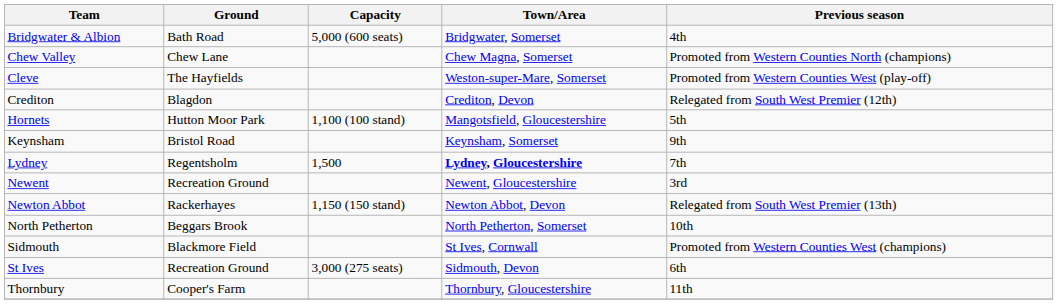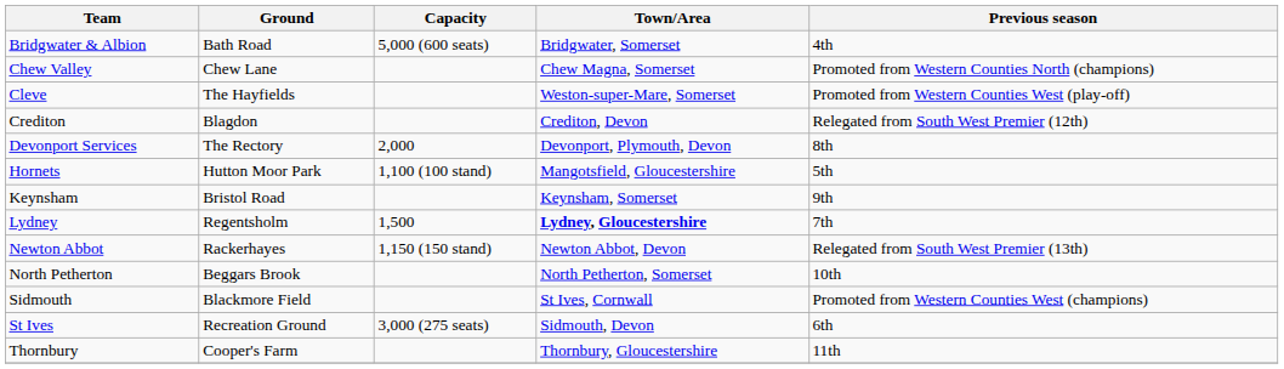 <table class="wikitable sortable" width=100%>
 <tr>
 <th>Team</th>
 <th>Ground</th>
 <th>Capacity</th>
 <th>Town/Area</th>
 <th>Previous season</th>
 </tr>
 <tr>
 <td><a href='#'>Bridgwater & Albion</a></td>
 <td>Bath Road</td>
 <td>5,000 (600 seats)</td>
 <td><a href='#'>Bridgwater</a>, <a href='#'>Somerset</a></td>
 <td>4th</td>
 </tr>
 <tr>
 <td><a href='#'>Chew Valley</a></td>
 <td>Chew Lane</td>
 <td></td>
 <td><a href='#'>Chew Magna</a>, <a href='#'>Somerset</a></td>
 <td>Promoted from <a href='#'>Western Counties North</a> (champions)</td>
 </tr>
 <tr>
 <td><a href='#'>Cleve</a></td>
 <td>The Hayfields</td>
 <td></td>
 <td><a href='#'>Weston-super-Mare</a>, <a href='#'>Somerset</a></td>
 <td>Promoted from <a href='#'>Western Counties West</a> (play-off)</td>
 </tr>
 <tr>
 <td>Crediton</td>
 <td>Blagdon</td>
 <td></td>
 <td><a href='#'>Crediton</a>, <a href='#'>Devon</a></td>
 <td>Relegated from <a href='#'>South West Premier</a> (12th)</td>
 </tr>
 <tr>
+<td><a href='#'>Devonport Services</a></td>
+<td>The Rectory</td>
+<td>2,000</td>
+<td><a href='#'>Devonport</a>, <a href='#'>Plymouth</a>, <a href='#'>Devon</a></td>
+<td>8th</td>
+</tr>
+<tr>
 <td><a href='#'>Hornets</a></td>
 <td>Hutton Moor Park</td>
 <td>1,100 (100 stand)</td>
 <td><a href='#'>Mangotsfield</a>, <a href='#'>Gloucestershire</a></td>
 <td>5th</td>
 </tr>
 <tr>
 <td>Keynsham</td>
 <td>Bristol Road</td>
 <td></td>
 <td><a href='#'>Keynsham</a>, <a href='#'>Somerset</a></td>
 <td>9th</td>
 </tr>
 <tr>
 <td><a href='#'>Lydney</a></td>
 <td>Regentsholm</td>
 <td>1,500</td>
 <td><strong><a href='#'>Lydney</a>, <a href='#'>Gloucestershire</a></strong></td>
 <td>7th</td>
-</tr>
-<tr>
-<td><a href='#'>Newent</a></td>
-<td>Recreation Ground</td>
-<td></td>
-<td><a href='#'>Newent</a>, <a href='#'>Gloucestershire</a></td>
-<td>3rd</td>
 </tr>
 <tr>
 <td><a href='#'>Newton Abbot</a></td>
 <td>Rackerhayes</td>
 <td>1,150 (150 stand)</td>
 <td><a href='#'>Newton Abbot</a>, <a href='#'>Devon</a></td>
 <td>Relegated from <a href='#'>South West Premier</a> (13th)</td>
 </tr>
 <tr>
 <td>North Petherton</td>
 <td>Beggars Brook</td>
 <td></td>
 <td><a href='#'>North Petherton</a>, <a href='#'>Somerset</a></td>
 <td>10th</td>
 </tr>
 <tr>
 <td>Sidmouth</td>
 <td>Blackmore Field</td>
 <td></td>
 <td><a href='#'>St Ives</a>, <a href='#'>Cornwall</a></td>
 <td>Promoted from <a href='#'>Western Counties West</a> (champions)</td>
 </tr>
 <tr>
 <td><a href='#'>St Ives</a></td>
 <td>Recreation Ground</td>
 <td>3,000 (275 seats)</td>
 <td><a href='#'>Sidmouth</a>, <a href='#'>Devon</a></td>
 <td>6th</td>
 </tr>
 <tr>
 <td>Thornbury</td>
 <td>Cooper's Farm</td>
 <td></td>
 <td><a href='#'>Thornbury</a>, <a href='#'>Gloucestershire</a></td>
 <td>11th</td>
 </tr>
 <tr>
 </tr>
 </table>
